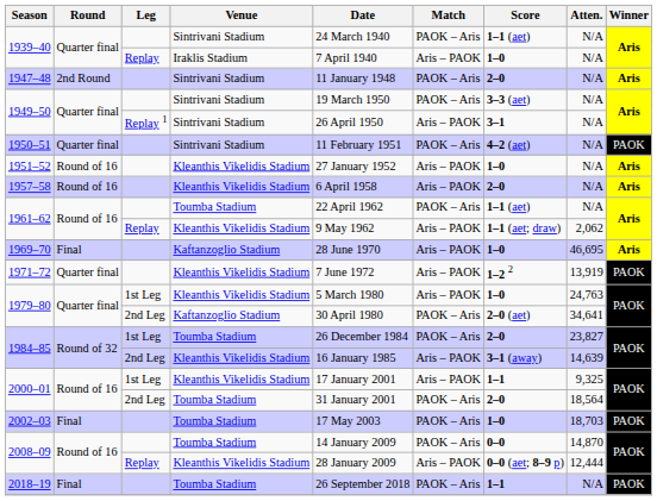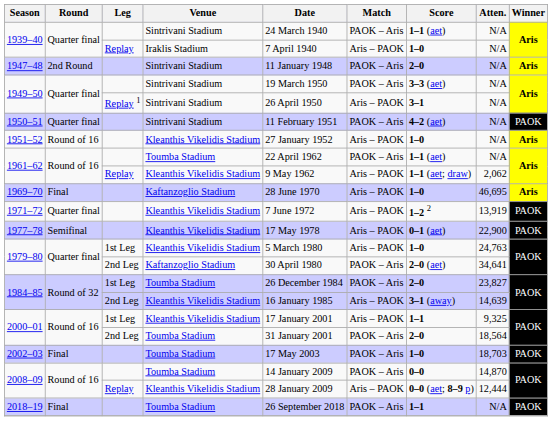 <table class="wikitable" style="text-align: left; font-size: 12px">
 <tr bgcolor="#ccccff">
 <th>Season</th>
 <th>Round</th>
 <th>Leg</th>
 <th>Venue</th>
 <th>Date</th>
 <th>Match</th>
 <th>Score</th>
 <th>Atten.</th>
 <th>Winner</th>
 </tr>
 <tr>
 <td rowspan=2><a href='#'>1939–40</a></td>
 <td rowspan=2>Quarter final</td>
 <td></td>
 <td>Sintrivani Stadium</td>
 <td>24 March 1940</td>
 <td>PAOK – Aris</td>
 <td><strong>1–1</strong> (<a href='#'>aet</a>)</td>
 <td align="right">N/A</td>
 <td rowspan=2 bgcolor=#FFFF00 align="center"><strong>Aris</strong></td>
 </tr>
 <tr>
 <td><a href='#'>Replay</a></td>
 <td>Iraklis Stadium</td>
 <td>7 April 1940</td>
 <td>Aris – PAOK</td>
 <td><strong>1–0</strong></td>
 <td align="right">N/A</td>
 </tr>
 <tr>
 <td bgcolor="#ccccff"><a href='#'>1947–48</a></td>
 <td bgcolor="#ccccff">2nd Round</td>
 <td bgcolor="#ccccff"></td>
 <td bgcolor="#ccccff">Sintrivani Stadium</td>
 <td bgcolor="#ccccff">11 January 1948</td>
 <td bgcolor="#ccccff">PAOK – Aris</td>
 <td bgcolor="#ccccff"><strong>2–0</strong></td>
 <td bgcolor="#ccccff" align="right">N/A</td>
 <td bgcolor=#FFFF00 align="center"><strong>Aris</strong></td>
 </tr>
 <tr>
 <td rowspan=2><a href='#'>1949–50</a></td>
 <td rowspan=2>Quarter final</td>
 <td></td>
 <td>Sintrivani Stadium</td>
 <td>19 March 1950</td>
 <td>PAOK – Aris</td>
 <td><strong>3–3</strong> (<a href='#'>aet</a>)</td>
 <td align="right">N/A</td>
 <td rowspan=2 bgcolor=#FFFF00 align="center"><strong>Aris</strong></td>
 </tr>
 <tr>
 <td><a href='#'>Replay</a> <sup>1</sup></td>
 <td>Sintrivani Stadium</td>
 <td>26 April 1950</td>
 <td>Aris – PAOK</td>
 <td><strong>3–1</strong></td>
 <td align="right">N/A</td>
 </tr>
 <tr>
 <td bgcolor="#ccccff"><a href='#'>1950–51</a></td>
 <td bgcolor="#ccccff">Quarter final</td>
 <td bgcolor="#ccccff"></td>
 <td bgcolor="#ccccff">Sintrivani Stadium</td>
 <td bgcolor="#ccccff">11 February 1951</td>
 <td bgcolor="#ccccff">PAOK – Aris</td>
 <td bgcolor="#ccccff"><strong>4–2</strong> (<a href='#'>aet</a>)</td>
 <td bgcolor="#ccccff" align="right">N/A</td>
 <td align="center" style="color:white;background:#000000">PAOK</td>
 </tr>
 <tr>
 <td><a href='#'>1951–52</a></td>
 <td>Round of 16</td>
 <td></td>
 <td><a href='#'>Kleanthis Vikelidis Stadium</a></td>
 <td>27 January 1952</td>
 <td>Aris – PAOK</td>
 <td><strong>1–0</strong></td>
 <td align="right">N/A</td>
 <td bgcolor=#FFFF00 align="center"><strong>Aris</strong></td>
 </tr>
 <tr>
-<td bgcolor="#ccccff"><a href='#'>1957–58</a></td>
-<td bgcolor="#ccccff">Round of 16</td>
-<td bgcolor="#ccccff"></td>
-<td bgcolor="#ccccff"><a href='#'>Kleanthis Vikelidis Stadium</a></td>
-<td bgcolor="#ccccff">6 April 1958</td>
-<td bgcolor="#ccccff">Aris – PAOK</td>
-<td bgcolor="#ccccff"><strong>2–0</strong></td>
-<td bgcolor="#ccccff" align="right">N/A</td>
-<td bgcolor=#FFFF00 align="center"><strong>Aris</strong></td>
-</tr>
-<tr>
 <td rowspan=2><a href='#'>1961–62</a></td>
 <td rowspan=2>Round of 16</td>
 <td></td>
 <td><a href='#'>Toumba Stadium</a></td>
 <td>22 April 1962</td>
 <td>PAOK – Aris</td>
 <td><strong>1–1</strong> (<a href='#'>aet</a>)</td>
 <td align="right">N/A</td>
 <td rowspan=2 bgcolor=#FFFF00 align="center"><strong>Aris</strong></td>
 </tr>
 <tr>
 <td><a href='#'>Replay</a></td>
 <td><a href='#'>Kleanthis Vikelidis Stadium</a></td>
 <td>9 May 1962</td>
 <td>Aris – PAOK</td>
 <td><strong>1–1</strong> (<a href='#'>aet</a>; <a href='#'>draw</a>)</td>
 <td align="right">2,062</td>
 </tr>
 <tr>
 <td bgcolor="#ccccff"><a href='#'>1969–70</a></td>
 <td bgcolor="#ccccff">Final</td>
 <td bgcolor="#ccccff"></td>
 <td bgcolor="#ccccff"><a href='#'>Kaftanzoglio Stadium</a></td>
 <td bgcolor="#ccccff">28 June 1970</td>
 <td bgcolor="#ccccff">Aris – PAOK</td>
 <td bgcolor="#ccccff"><strong>1–0</strong></td>
 <td bgcolor="#ccccff" align="right">46,695</td>
 <td bgcolor=#FFFF00 align="center"><strong>Aris</strong></td>
 </tr>
 <tr>
 <td><a href='#'>1971–72</a></td>
 <td>Quarter final</td>
 <td></td>
 <td><a href='#'>Kleanthis Vikelidis Stadium</a></td>
 <td>7 June 1972</td>
 <td>Aris – PAOK</td>
 <td><strong>1–2</strong> <sup>2</sup></td>
 <td align="right">13,919</td>
+<td align="center" style="color:white;background:#000000">PAOK</td>
+</tr>
+<tr>
+<td bgcolor="#ccccff"><a href='#'>1977–78</a></td>
+<td bgcolor="#ccccff">Semifinal</td>
+<td bgcolor="#ccccff"></td>
+<td bgcolor="#ccccff"><a href='#'>Kleanthis Vikelidis Stadium</a></td>
+<td bgcolor="#ccccff">17 May 1978</td>
+<td bgcolor="#ccccff">Aris – PAOK</td>
+<td bgcolor="#ccccff"><strong>0–1</strong> (<a href='#'>aet</a>)</td>
+<td bgcolor="#ccccff" align="right">22,900</td>
 <td align="center" style="color:white;background:#000000">PAOK</td>
 </tr>
 <tr>
 <td rowspan=2><a href='#'>1979–80</a></td>
 <td rowspan=2>Quarter final</td>
 <td>1st Leg</td>
 <td><a href='#'>Kleanthis Vikelidis Stadium</a></td>
 <td>5 March 1980</td>
 <td>Aris – PAOK</td>
 <td><strong>1–0</strong></td>
 <td align="right">24,763</td>
 <td rowspan=2 align="center" style="color:white;background:#000000">PAOK</td>
 </tr>
 <tr>
 <td>2nd Leg</td>
 <td><a href='#'>Kaftanzoglio Stadium</a></td>
 <td>30 April 1980</td>
 <td>PAOK – Aris</td>
 <td><strong>2–0</strong> (<a href='#'>aet</a>)</td>
 <td align="right">34,641</td>
 </tr>
 <tr>
 <td bgcolor="#ccccff" rowspan=2><a href='#'>1984–85</a></td>
 <td bgcolor="#ccccff" rowspan=2>Round of 32</td>
 <td bgcolor="#ccccff">1st Leg</td>
 <td bgcolor="#ccccff"><a href='#'>Toumba Stadium</a></td>
 <td bgcolor="#ccccff">26 December 1984</td>
 <td bgcolor="#ccccff">PAOK – Aris</td>
 <td bgcolor="#ccccff"><strong>2–0</strong></td>
 <td bgcolor="#ccccff" align="right">23,827</td>
 <td rowspan=2 align="center" style="color:white;background:#000000">PAOK</td>
 </tr>
 <tr>
 <td bgcolor="#ccccff">2nd Leg</td>
 <td bgcolor="#ccccff"><a href='#'>Kleanthis Vikelidis Stadium</a></td>
 <td bgcolor="#ccccff">16 January 1985</td>
 <td bgcolor="#ccccff">Aris – PAOK</td>
 <td bgcolor="#ccccff"><strong>3–1</strong> (<a href='#'>away</a>)</td>
 <td bgcolor="#ccccff" align="right">14,639</td>
 </tr>
 <tr>
 <td rowspan=2><a href='#'>2000–01</a></td>
 <td rowspan=2>Round of 16</td>
 <td>1st Leg</td>
 <td><a href='#'>Kleanthis Vikelidis Stadium</a></td>
 <td>17 January 2001</td>
 <td>Aris – PAOK</td>
 <td><strong>1–1</strong></td>
 <td align="right">9,325</td>
 <td rowspan=2 align="center" style="color:white;background:#000000">PAOK</td>
 </tr>
 <tr>
 <td>2nd Leg</td>
 <td><a href='#'>Toumba Stadium</a></td>
 <td>31 January 2001</td>
 <td>PAOK – Aris</td>
 <td><strong>2–0</strong></td>
 <td align="right">18,564</td>
 </tr>
 <tr>
 <td bgcolor="#ccccff"><a href='#'>2002–03</a></td>
 <td bgcolor="#ccccff">Final</td>
 <td bgcolor="#ccccff"></td>
 <td bgcolor="#ccccff"><a href='#'>Toumba Stadium</a></td>
 <td bgcolor="#ccccff">17 May 2003</td>
 <td bgcolor="#ccccff">PAOK – Aris</td>
 <td bgcolor="#ccccff"><strong>1–0</strong></td>
 <td bgcolor="#ccccff" align="right">18,703</td>
 <td rowspan=1 align="center" style="color:white;background:#000000">PAOK</td>
 </tr>
 <tr>
 <td rowspan=2><a href='#'>2008–09</a></td>
 <td rowspan=2>Round of 16</td>
 <td></td>
 <td><a href='#'>Toumba Stadium</a></td>
 <td>14 January 2009</td>
 <td>PAOK – Aris</td>
 <td><strong>0–0</strong></td>
 <td align="right">14,870</td>
 <td rowspan=2 align="center" style="color:white;background:#000000">PAOK</td>
 </tr>
 <tr>
 <td><a href='#'>Replay</a></td>
 <td><a href='#'>Kleanthis Vikelidis Stadium</a></td>
 <td>28 January 2009</td>
 <td>Aris – PAOK</td>
 <td><strong>0–0</strong> (<a href='#'>aet</a>; <strong>8–9</strong> <a href='#'>p</a>)</td>
 <td align="right">12,444</td>
 </tr>
 <tr>
 <td bgcolor="#ccccff"><a href='#'>2018–19</a></td>
 <td bgcolor="#ccccff">Final</td>
 <td bgcolor="#ccccff"></td>
 <td bgcolor="#ccccff"><a href='#'>Toumba Stadium</a></td>
 <td bgcolor="#ccccff">26 September 2018</td>
 <td bgcolor="#ccccff">PAOK – Aris</td>
 <td bgcolor="#ccccff"><strong>1–1</strong></td>
 <td bgcolor="#ccccff" align="right">N/A</td>
 <td rowspan=1 align="center" style="color:white;background:#000000">PAOK</td>
 </tr>
 <tr>
 </tr>
 </table>
